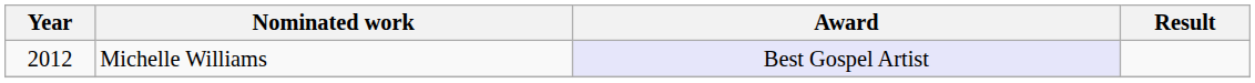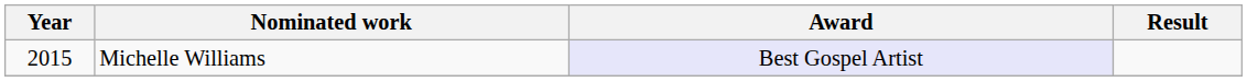 <table class="wikitable" style="width:70%;">
 <tr>
 <th style="width:3%;">Year</th>
 <th style="width:20%;">Nominated work</th>
 <th style="width:23%;">Award</th>
 <th style="width:5%;">Result</th>
 </tr>
 <tr>
-<td style="text-align:center;">2012</td>
+<td style="text-align:center;">2015</td>
 <td>Michelle Williams</td>
 <td align="center" style="background: lavender;">Best Gospel Artist</td>
 <td></td>
 </tr>
 <tr>
 </tr>
 </table>
